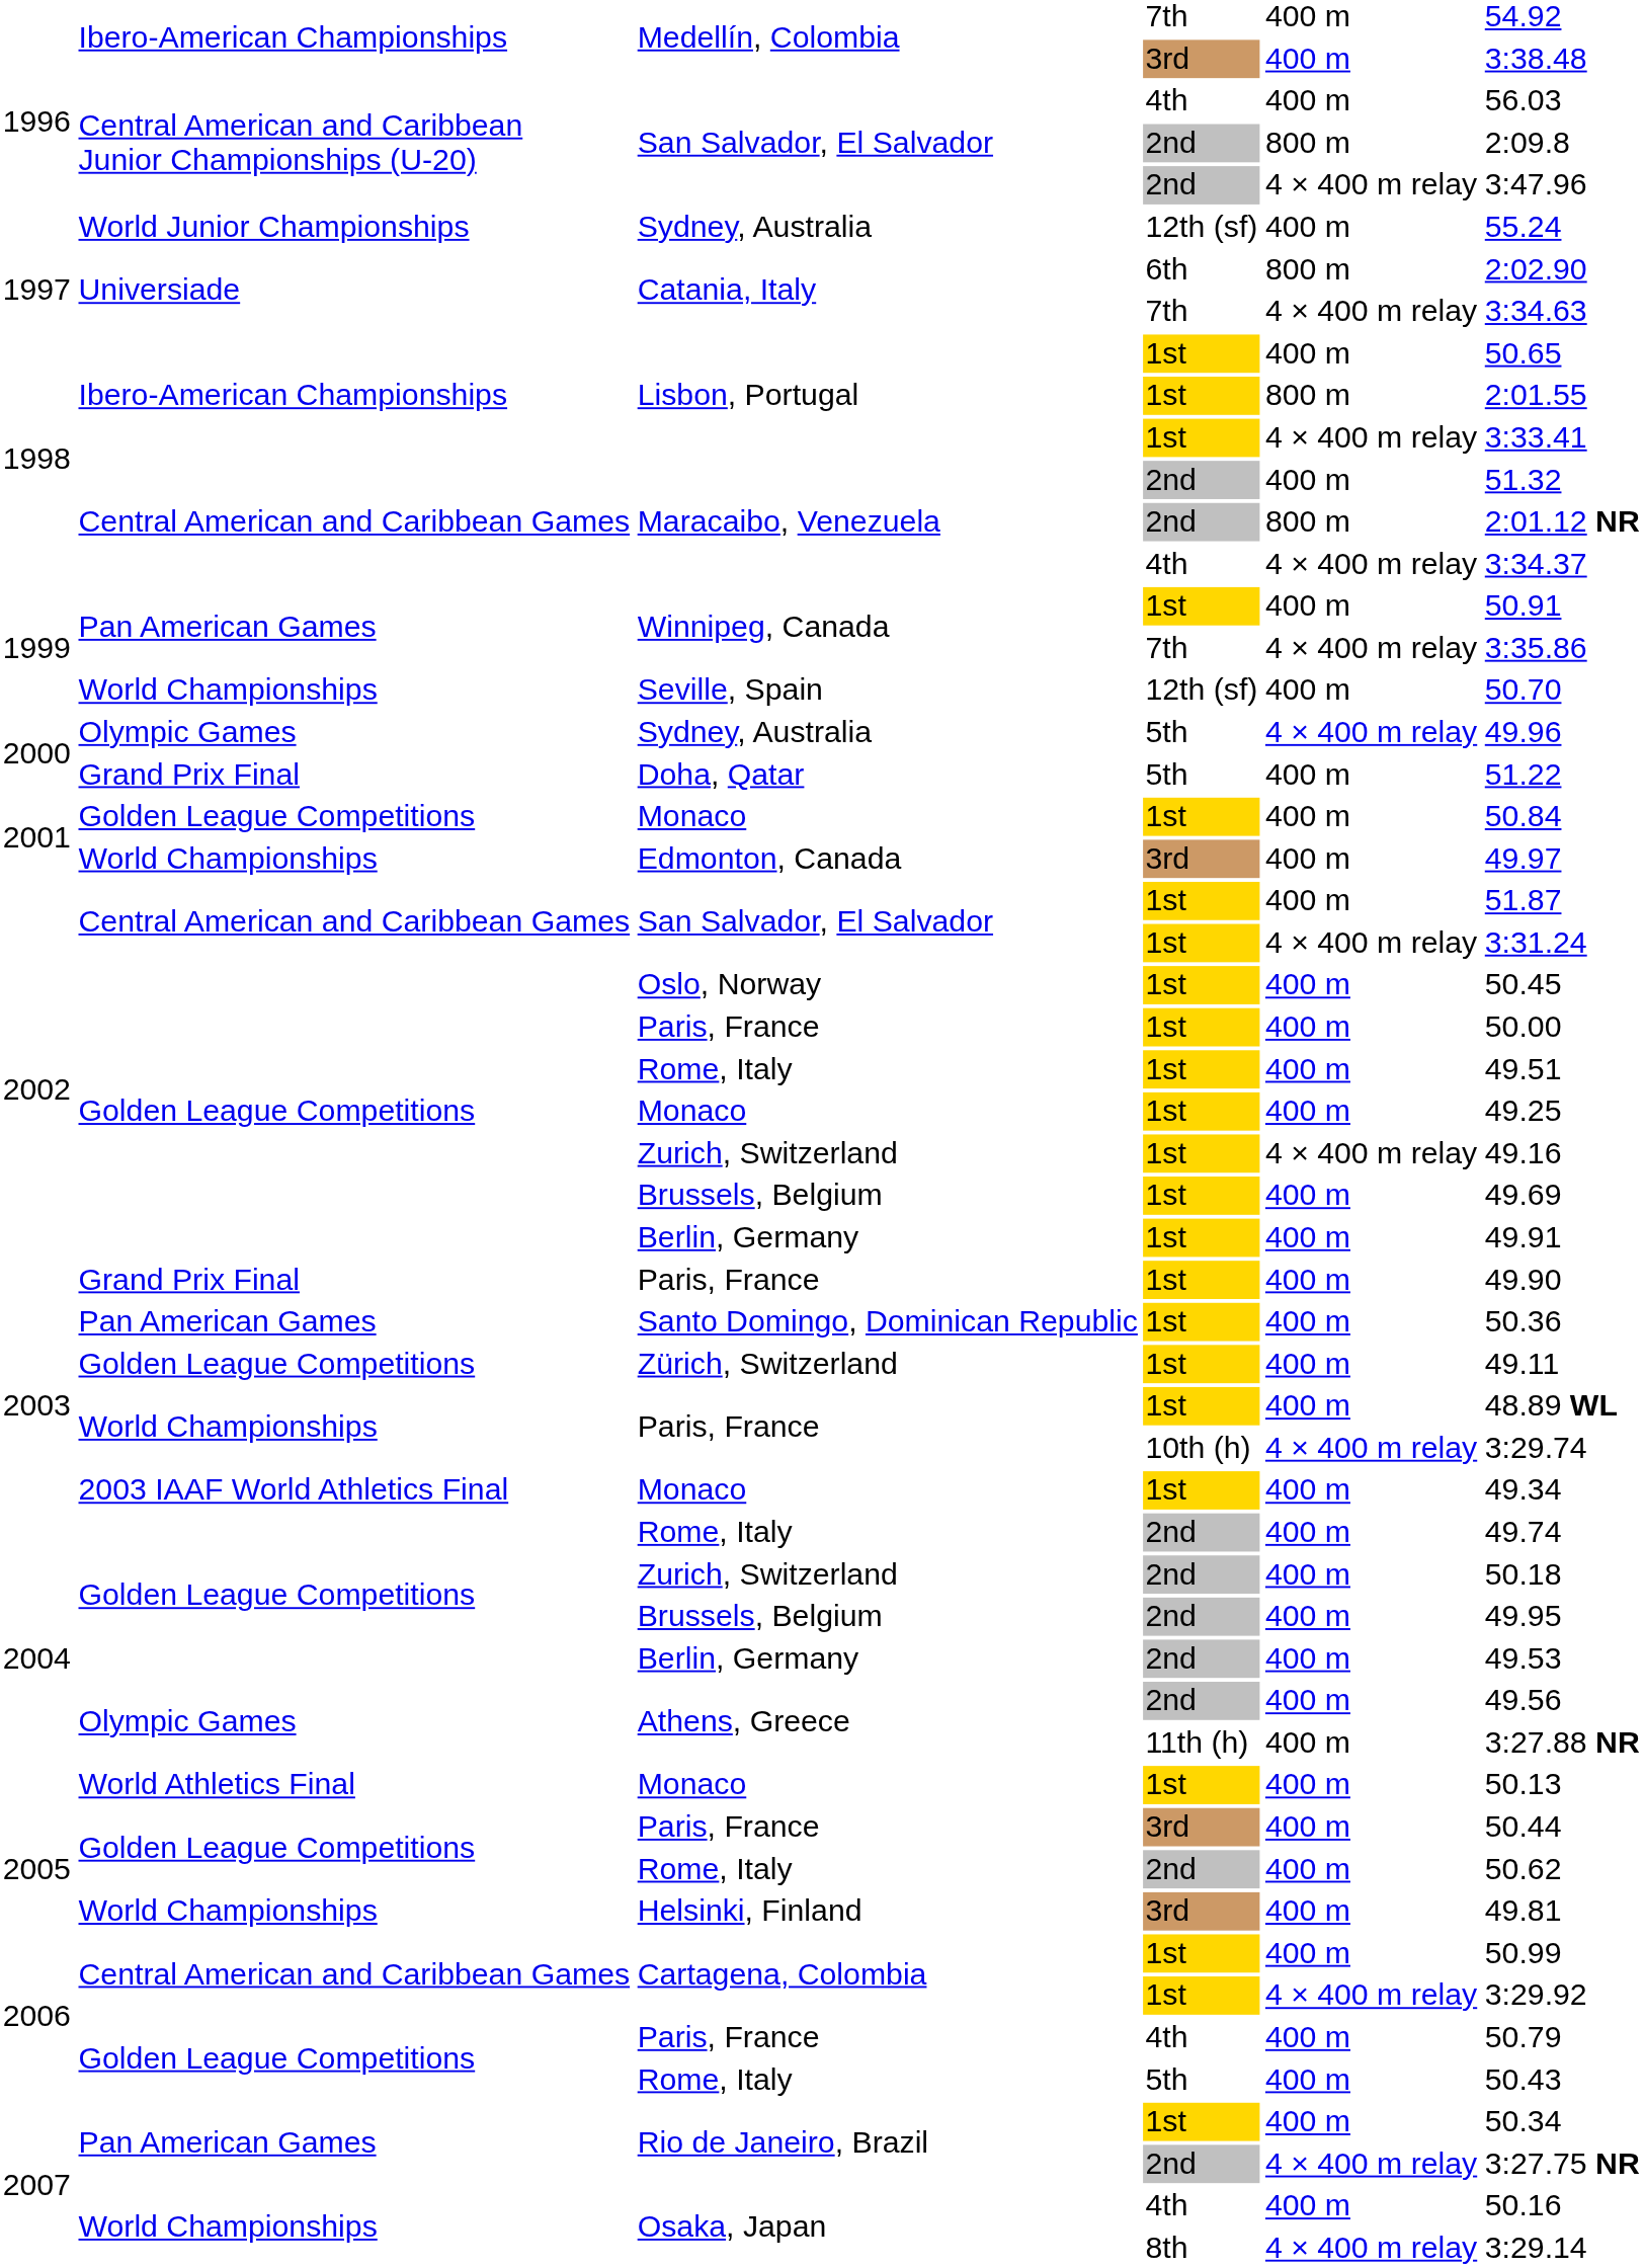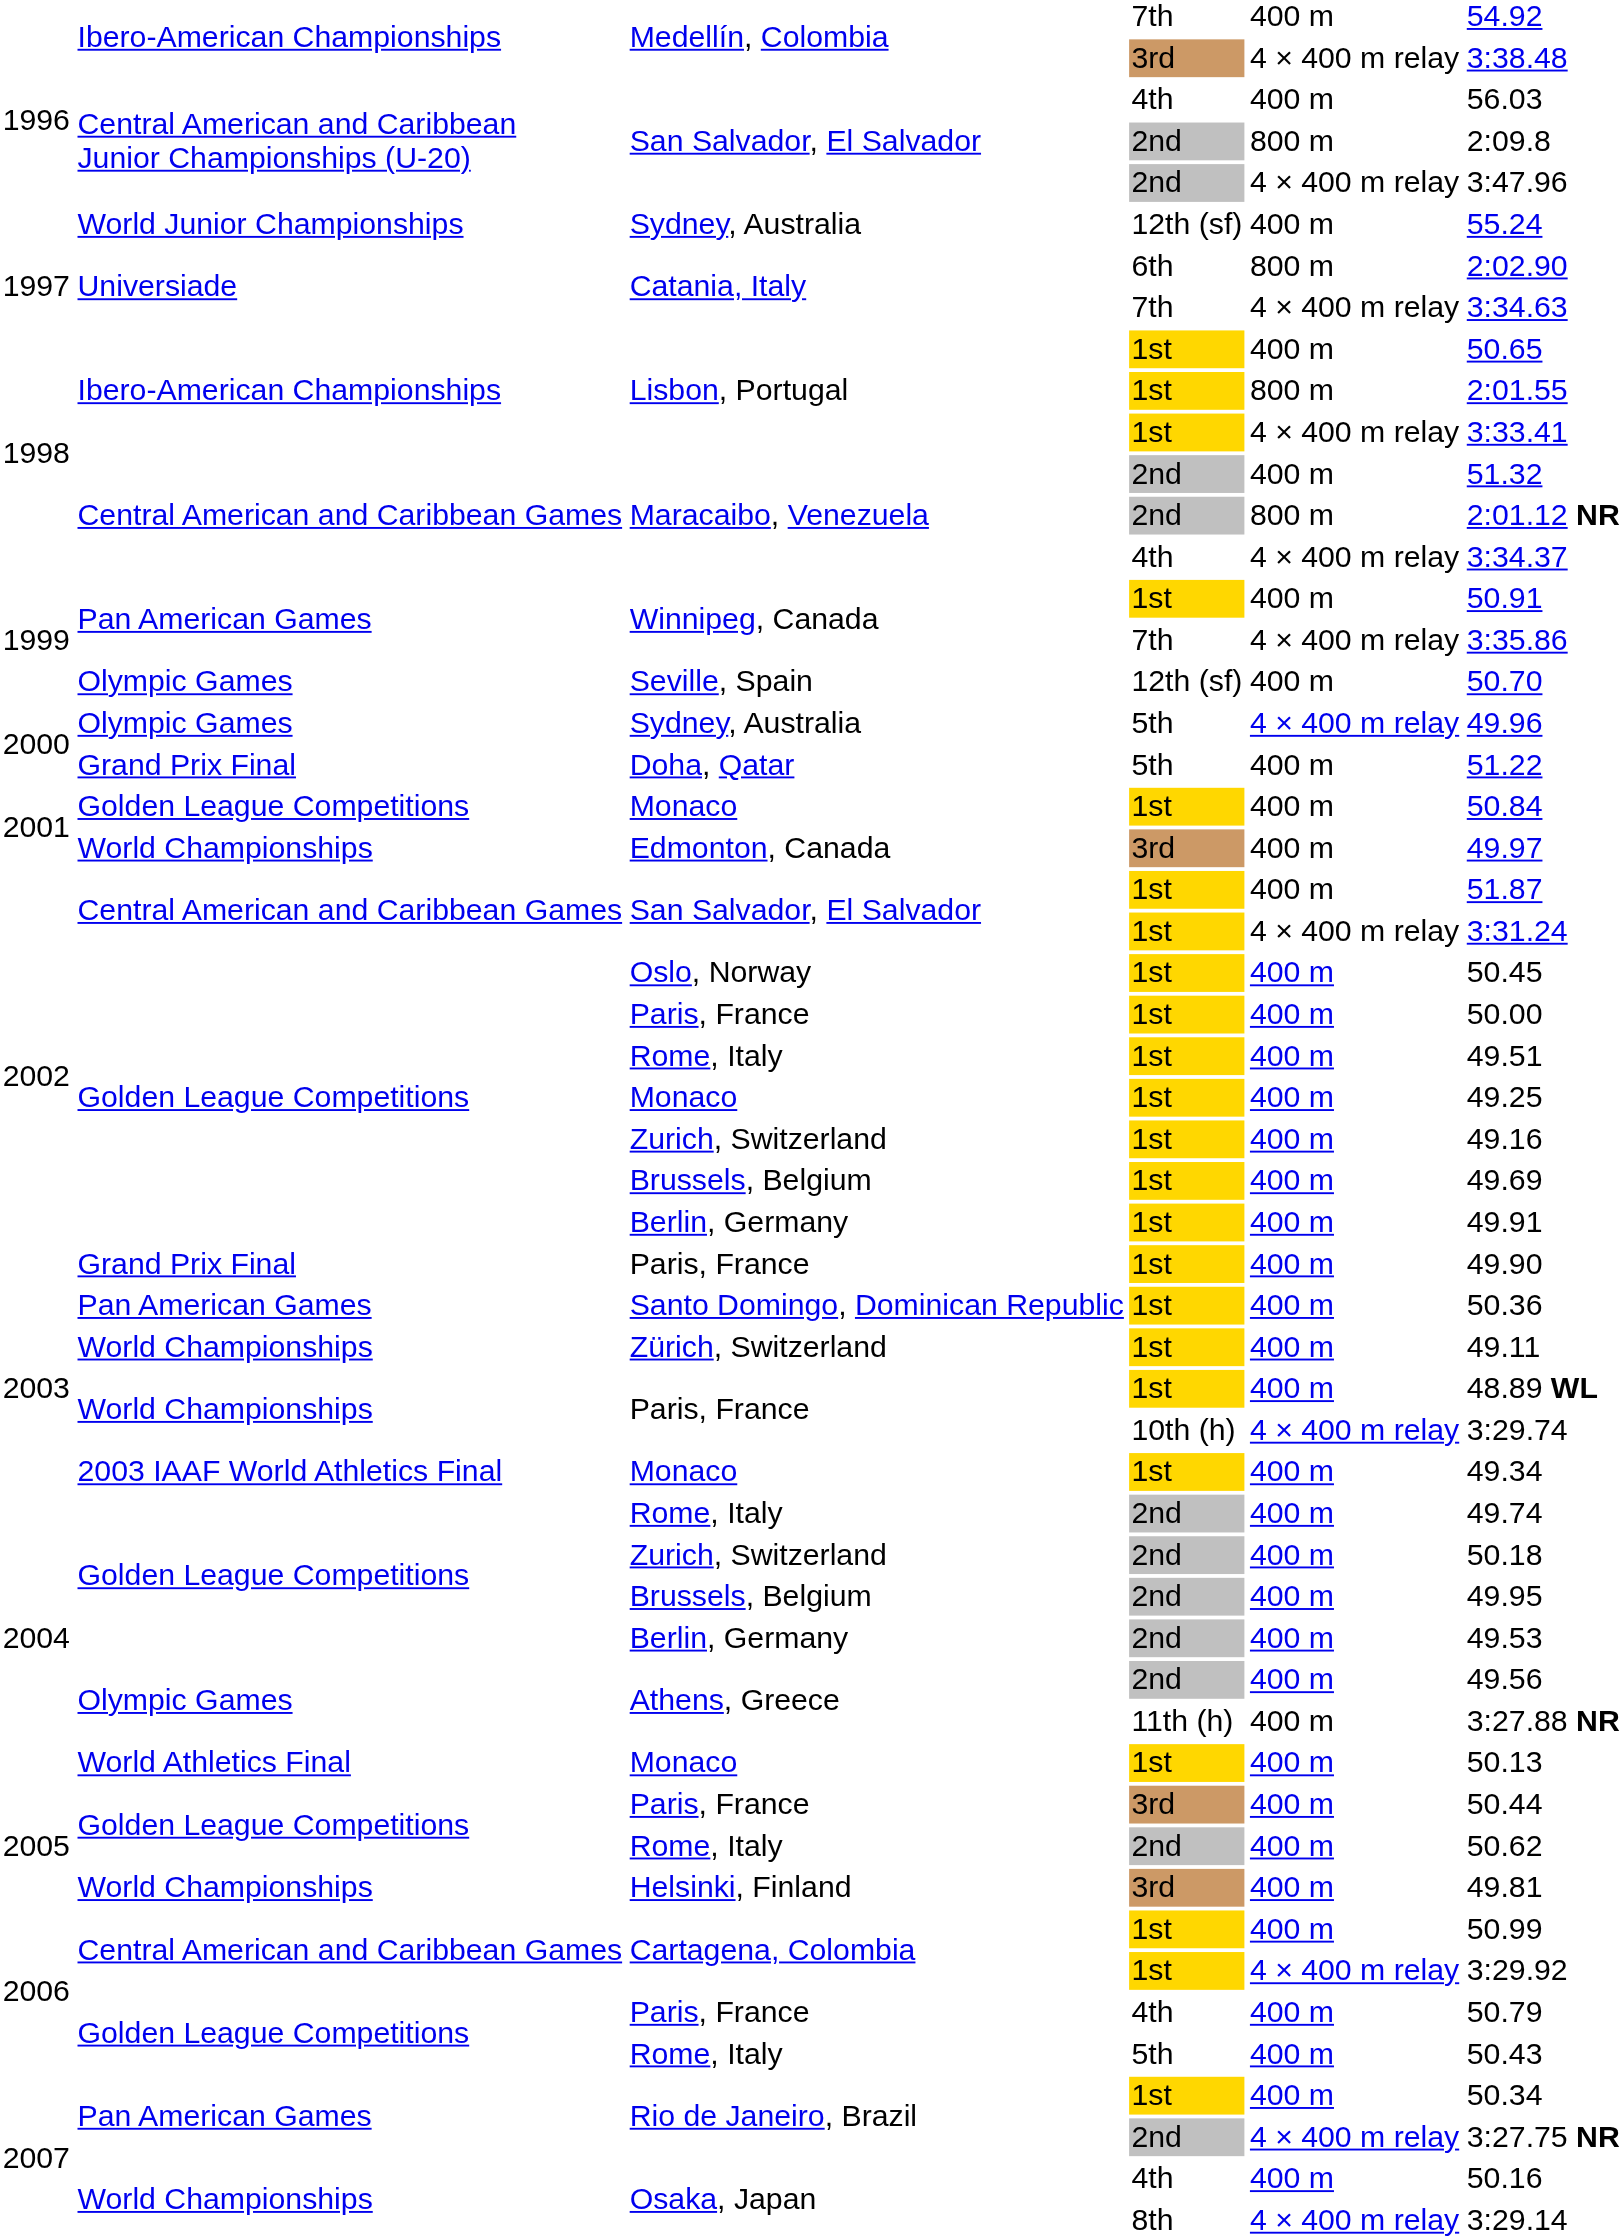 <table>
 <tr>
 <td rowspan=6>1996</td>
 <td rowspan=2><a href='#'>Ibero-American Championships</a></td>
 <td rowspan=2><a href='#'>Medellín</a>, <a href='#'>Colombia</a></td>
 <td>7th</td>
 <td>400 m</td>
 <td><a href='#'>54.92</a></td>
 </tr>
 <tr>
 <td bgcolor=cc9966>3rd</td>
-<td><a href='#'>400 m</a></td>
+<td>4 × 400 m relay</td>
 <td><a href='#'>3:38.48</a></td>
 </tr>
 <tr>
 <td rowspan=3><a href='#'>Central American and Caribbean<br>Junior Championships (U-20)</a></td>
 <td rowspan=3><a href='#'>San Salvador</a>, <a href='#'>El Salvador</a></td>
 <td>4th</td>
 <td>400 m</td>
 <td>56.03</td>
 </tr>
 <tr>
 <td bgcolor=silver>2nd</td>
 <td>800 m</td>
 <td>2:09.8</td>
 </tr>
 <tr>
 <td bgcolor=silver>2nd</td>
 <td>4 × 400 m relay</td>
 <td>3:47.96</td>
 </tr>
 <tr>
 <td><a href='#'>World Junior Championships</a></td>
 <td><a href='#'>Sydney</a>, Australia</td>
 <td>12th (sf)</td>
 <td>400 m</td>
 <td><a href='#'>55.24</a></td>
 </tr>
 <tr>
 <td rowspan=2>1997</td>
 <td rowspan=2><a href='#'>Universiade</a></td>
 <td rowspan=2><a href='#'>Catania, Italy</a></td>
 <td>6th</td>
 <td>800 m</td>
 <td><a href='#'>2:02.90</a></td>
 </tr>
 <tr>
 <td>7th</td>
 <td>4 × 400 m relay</td>
 <td><a href='#'>3:34.63</a></td>
 </tr>
 <tr>
 <td rowspan=6>1998</td>
 <td rowspan=3><a href='#'>Ibero-American Championships</a></td>
 <td rowspan=3><a href='#'>Lisbon</a>, Portugal</td>
 <td bgcolor=gold>1st</td>
 <td>400 m</td>
 <td><a href='#'>50.65</a></td>
 </tr>
 <tr>
 <td bgcolor=gold>1st</td>
 <td>800 m</td>
 <td><a href='#'>2:01.55</a></td>
 </tr>
 <tr>
 <td bgcolor=gold>1st</td>
 <td>4 × 400 m relay</td>
 <td><a href='#'>3:33.41</a></td>
 </tr>
 <tr>
 <td rowspan=3><a href='#'>Central American and Caribbean Games</a></td>
 <td rowspan=3><a href='#'>Maracaibo</a>, <a href='#'>Venezuela</a></td>
 <td bgcolor=silver>2nd</td>
 <td>400 m</td>
 <td><a href='#'>51.32</a></td>
 </tr>
 <tr>
 <td bgcolor=silver>2nd</td>
 <td>800 m</td>
 <td><a href='#'>2:01.12</a> <strong>NR</strong></td>
 </tr>
 <tr>
 <td>4th</td>
 <td>4 × 400 m relay</td>
 <td><a href='#'>3:34.37</a></td>
 </tr>
 <tr>
 <td rowspan=3>1999</td>
 <td rowspan=2><a href='#'>Pan American Games</a></td>
 <td rowspan=2><a href='#'>Winnipeg</a>, Canada</td>
 <td bgcolor=gold>1st</td>
 <td>400 m</td>
 <td><a href='#'>50.91</a></td>
 </tr>
 <tr>
 <td>7th</td>
 <td>4 × 400 m relay</td>
 <td><a href='#'>3:35.86</a></td>
 </tr>
 <tr>
-<td><a href='#'>World Championships</a></td>
+<td><a href='#'>Olympic Games</a></td>
 <td><a href='#'>Seville</a>, Spain</td>
 <td>12th (sf)</td>
 <td>400 m</td>
 <td><a href='#'>50.70</a></td>
 </tr>
 <tr>
 <td rowspan=2>2000</td>
 <td><a href='#'>Olympic Games</a></td>
 <td><a href='#'>Sydney</a>, Australia</td>
 <td>5th</td>
 <td><a href='#'>4 × 400 m relay</a></td>
 <td><a href='#'>49.96</a></td>
 </tr>
 <tr>
 <td><a href='#'>Grand Prix Final</a></td>
 <td><a href='#'>Doha</a>, <a href='#'>Qatar</a></td>
 <td>5th</td>
 <td>400 m</td>
 <td><a href='#'>51.22</a></td>
 </tr>
 <tr>
 <td rowspan=2>2001</td>
 <td><a href='#'>Golden League Competitions</a></td>
 <td><a href='#'>Monaco</a></td>
 <td bgcolor=gold>1st</td>
 <td>400 m</td>
 <td><a href='#'>50.84</a></td>
 </tr>
 <tr>
 <td><a href='#'>World Championships</a></td>
 <td><a href='#'>Edmonton</a>, Canada</td>
 <td bgcolor=cc9966>3rd</td>
 <td>400 m</td>
 <td><a href='#'>49.97</a></td>
 </tr>
 <tr>
 <td rowspan=10>2002</td>
 <td rowspan=2><a href='#'>Central American and Caribbean Games</a></td>
 <td rowspan=2><a href='#'>San Salvador</a>, <a href='#'>El Salvador</a></td>
 <td bgcolor=gold>1st</td>
 <td>400 m</td>
 <td><a href='#'>51.87</a></td>
 </tr>
 <tr>
 <td bgcolor=gold>1st</td>
 <td>4 × 400 m relay</td>
 <td><a href='#'>3:31.24</a></td>
 </tr>
 <tr>
 <td rowspan=7><a href='#'>Golden League Competitions</a></td>
 <td><a href='#'>Oslo</a>, Norway</td>
 <td bgcolor=gold>1st</td>
 <td><a href='#'>400 m</a></td>
 <td>50.45</td>
 </tr>
 <tr>
 <td><a href='#'>Paris</a>, France</td>
 <td bgcolor=gold>1st</td>
 <td><a href='#'>400 m</a></td>
 <td>50.00</td>
 </tr>
 <tr>
 <td><a href='#'>Rome</a>, Italy</td>
 <td bgcolor=gold>1st</td>
 <td><a href='#'>400 m</a></td>
 <td>49.51</td>
 </tr>
 <tr>
 <td><a href='#'>Monaco</a></td>
 <td bgcolor=gold>1st</td>
 <td><a href='#'>400 m</a></td>
 <td>49.25</td>
 </tr>
 <tr>
 <td><a href='#'>Zurich</a>, Switzerland</td>
 <td bgcolor=gold>1st</td>
-<td>4 × 400 m relay</td>
+<td><a href='#'>400 m</a></td>
 <td>49.16</td>
 </tr>
 <tr>
 <td><a href='#'>Brussels</a>, Belgium</td>
 <td bgcolor=gold>1st</td>
 <td><a href='#'>400 m</a></td>
 <td>49.69</td>
 </tr>
 <tr>
 <td><a href='#'>Berlin</a>, Germany</td>
 <td bgcolor=gold>1st</td>
 <td><a href='#'>400 m</a></td>
 <td>49.91</td>
 </tr>
 <tr>
 <td><a href='#'>Grand Prix Final</a></td>
 <td>Paris, France</td>
 <td bgcolor=gold>1st</td>
 <td><a href='#'>400 m</a></td>
 <td>49.90</td>
 </tr>
 <tr>
 <td rowspan=5>2003</td>
 <td><a href='#'>Pan American Games</a></td>
 <td><a href='#'>Santo Domingo</a>, <a href='#'>Dominican Republic</a></td>
 <td bgcolor=gold>1st</td>
 <td><a href='#'>400 m</a></td>
 <td>50.36</td>
 </tr>
 <tr>
-<td><a href='#'>Golden League Competitions</a></td>
+<td><a href='#'>World Championships</a></td>
 <td><a href='#'>Zürich</a>, Switzerland</td>
 <td bgcolor=gold>1st</td>
 <td><a href='#'>400 m</a></td>
 <td>49.11</td>
 </tr>
 <tr>
 <td rowspan=2><a href='#'>World Championships</a></td>
 <td rowspan=2>Paris, France</td>
 <td bgcolor=gold>1st</td>
 <td><a href='#'>400 m</a></td>
 <td>48.89 <strong>WL</strong></td>
 </tr>
 <tr>
 <td>10th (h)</td>
 <td><a href='#'>4 × 400 m relay</a></td>
 <td>3:29.74</td>
 </tr>
 <tr>
 <td><a href='#'>2003 IAAF World Athletics Final</a></td>
 <td><a href='#'>Monaco</a></td>
 <td bgcolor=gold>1st</td>
 <td><a href='#'>400 m</a></td>
 <td>49.34</td>
 </tr>
 <tr>
 <td rowspan=7>2004</td>
 <td rowspan=4><a href='#'>Golden League Competitions</a></td>
 <td><a href='#'>Rome</a>, Italy</td>
 <td bgcolor=silver>2nd</td>
 <td><a href='#'>400 m</a></td>
 <td>49.74</td>
 </tr>
 <tr>
 <td><a href='#'>Zurich</a>, Switzerland</td>
 <td bgcolor=silver>2nd</td>
 <td><a href='#'>400 m</a></td>
 <td>50.18</td>
 </tr>
 <tr>
 <td><a href='#'>Brussels</a>, Belgium</td>
 <td bgcolor=silver>2nd</td>
 <td><a href='#'>400 m</a></td>
 <td>49.95</td>
 </tr>
 <tr>
 <td><a href='#'>Berlin</a>, Germany</td>
 <td bgcolor=silver>2nd</td>
 <td><a href='#'>400 m</a></td>
 <td>49.53</td>
 </tr>
 <tr>
 <td rowspan=2><a href='#'>Olympic Games</a></td>
 <td rowspan=2><a href='#'>Athens</a>, Greece</td>
 <td bgcolor=silver>2nd</td>
 <td><a href='#'>400 m</a></td>
 <td>49.56</td>
 </tr>
 <tr>
 <td>11th (h)</td>
 <td>400 m</td>
 <td>3:27.88 <strong>NR</strong></td>
 </tr>
 <tr>
 <td><a href='#'>World Athletics Final</a></td>
 <td><a href='#'>Monaco</a></td>
 <td bgcolor=gold>1st</td>
 <td><a href='#'>400 m</a></td>
 <td>50.13</td>
 </tr>
 <tr>
 <td rowspan=3>2005</td>
 <td rowspan=2><a href='#'>Golden League Competitions</a></td>
 <td><a href='#'>Paris</a>, France</td>
 <td bgcolor=cc9966>3rd</td>
 <td><a href='#'>400 m</a></td>
 <td>50.44</td>
 </tr>
 <tr>
 <td><a href='#'>Rome</a>, Italy</td>
 <td bgcolor=silver>2nd</td>
 <td><a href='#'>400 m</a></td>
 <td>50.62</td>
 </tr>
 <tr>
 <td><a href='#'>World Championships</a></td>
 <td><a href='#'>Helsinki</a>, Finland</td>
 <td bgcolor=cc9966>3rd</td>
 <td><a href='#'>400 m</a></td>
 <td>49.81</td>
 </tr>
 <tr>
 <td rowspan=4>2006</td>
 <td rowspan=2><a href='#'>Central American and Caribbean Games</a></td>
 <td rowspan=2><a href='#'>Cartagena, Colombia</a></td>
 <td bgcolor=gold>1st</td>
 <td><a href='#'>400 m</a></td>
 <td>50.99</td>
 </tr>
 <tr>
 <td bgcolor=gold>1st</td>
 <td><a href='#'>4 × 400 m relay</a></td>
 <td>3:29.92</td>
 </tr>
 <tr>
 <td rowspan=2><a href='#'>Golden League Competitions</a></td>
 <td><a href='#'>Paris</a>, France</td>
 <td>4th</td>
 <td><a href='#'>400 m</a></td>
 <td>50.79</td>
 </tr>
 <tr>
 <td><a href='#'>Rome</a>, Italy</td>
 <td>5th</td>
 <td><a href='#'>400 m</a></td>
 <td>50.43</td>
 </tr>
 <tr>
 <td rowspan=4>2007</td>
 <td rowspan=2><a href='#'>Pan American Games</a></td>
 <td rowspan=2><a href='#'>Rio de Janeiro</a>, Brazil</td>
 <td bgcolor=gold>1st</td>
 <td><a href='#'>400 m</a></td>
 <td>50.34</td>
 </tr>
 <tr>
 <td bgcolor=silver>2nd</td>
 <td><a href='#'>4 × 400 m relay</a></td>
 <td>3:27.75 <strong>NR</strong></td>
 </tr>
 <tr>
 <td rowspan=2><a href='#'>World Championships</a></td>
 <td rowspan=2><a href='#'>Osaka</a>, Japan</td>
 <td>4th</td>
 <td><a href='#'>400 m</a></td>
 <td>50.16</td>
 </tr>
 <tr>
 <td>8th</td>
 <td><a href='#'>4 × 400 m relay</a></td>
 <td>3:29.14</td>
 </tr>
 </table>
